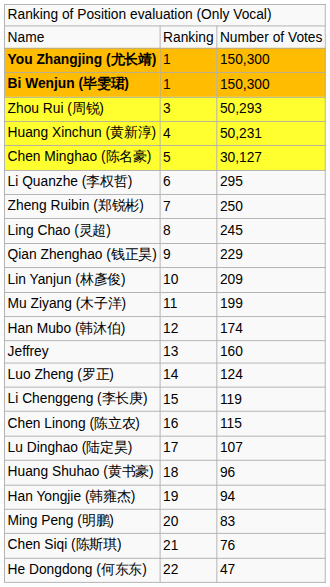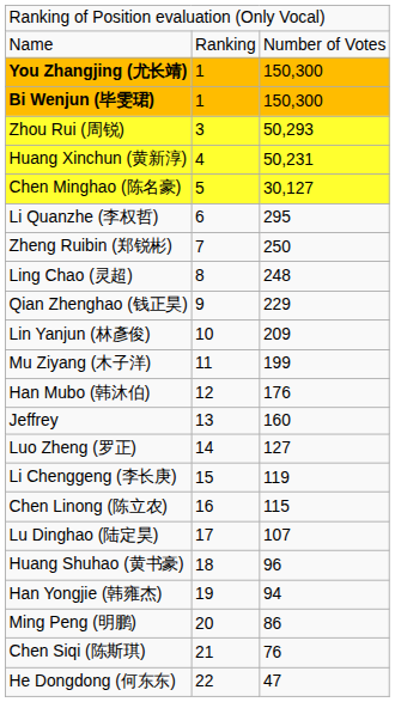 <table class="wikitable mw-collapsible">
 <tr>
 <td colspan="3">Ranking of Position evaluation (Only Vocal)</td>
 </tr>
 <tr>
 <td>Name</td>
 <td>Ranking</td>
 <td>Number of Votes</td>
 </tr>
 <tr>
 <td style=background:#FFBC00;><strong>You Zhangjing (尤长靖)</strong></td>
 <td style=background:#FFBC00;>1</td>
 <td style=background:#FFBC00;>150,300</td>
 </tr>
 <tr>
 <td style=background:#FFBC00;><strong>Bi Wenjun (毕雯珺)</strong></td>
 <td style=background:#FFBC00;>1</td>
 <td style=background:#FFBC00;>150,300</td>
 </tr>
 <tr>
 <td style=background:#FFFF2F;>Zhou Rui (周锐)</td>
 <td style=background:#FFFF2F;>3</td>
 <td style=background:#FFFF2F;>50,293</td>
 </tr>
 <tr>
 <td style=background:#FFFF2F;>Huang Xinchun (黄新淳)</td>
 <td style=background:#FFFF2F;>4</td>
 <td style=background:#FFFF2F;>50,231</td>
 </tr>
 <tr>
 <td style=background:#FFFF2F;>Chen Minghao (陈名豪)</td>
 <td style=background:#FFFF2F;>5</td>
 <td style=background:#FFFF2F;>30,127</td>
 </tr>
 <tr>
 <td>Li Quanzhe (李权哲)</td>
 <td>6</td>
 <td>295</td>
 </tr>
 <tr>
 <td>Zheng Ruibin (郑锐彬)</td>
 <td>7</td>
 <td>250</td>
 </tr>
 <tr>
 <td>Ling Chao (灵超)</td>
 <td>8</td>
-<td>245</td>
+<td>248</td>
 </tr>
 <tr>
 <td>Qian Zhenghao (钱正昊)</td>
 <td>9</td>
 <td>229</td>
 </tr>
 <tr>
 <td>Lin Yanjun (林彥俊)</td>
 <td>10</td>
 <td>209</td>
 </tr>
 <tr>
 <td>Mu Ziyang (木子洋)</td>
 <td>11</td>
 <td>199</td>
 </tr>
 <tr>
 <td>Han Mubo (韩沐伯)</td>
 <td>12</td>
-<td>174</td>
+<td>176</td>
 </tr>
 <tr>
 <td>Jeffrey</td>
 <td>13</td>
 <td>160</td>
 </tr>
 <tr>
 <td>Luo Zheng (罗正)</td>
 <td>14</td>
-<td>124</td>
+<td>127</td>
 </tr>
 <tr>
 <td>Li Chenggeng (李长庚)</td>
 <td>15</td>
 <td>119</td>
 </tr>
 <tr>
 <td>Chen Linong (陈立农)</td>
 <td>16</td>
 <td>115</td>
 </tr>
 <tr>
 <td>Lu Dinghao (陆定昊)</td>
 <td>17</td>
 <td>107</td>
 </tr>
 <tr>
 <td>Huang Shuhao (黄书豪)</td>
 <td>18</td>
 <td>96</td>
 </tr>
 <tr>
 <td>Han Yongjie (韩雍杰)</td>
 <td>19</td>
 <td>94</td>
 </tr>
 <tr>
 <td>Ming Peng (明鹏)</td>
 <td>20</td>
-<td>83</td>
+<td>86</td>
 </tr>
 <tr>
 <td>Chen Siqi (陈斯琪)</td>
 <td>21</td>
 <td>76</td>
 </tr>
 <tr>
 <td>He Dongdong (何东东)</td>
 <td>22</td>
 <td>47</td>
 </tr>
 </table>
